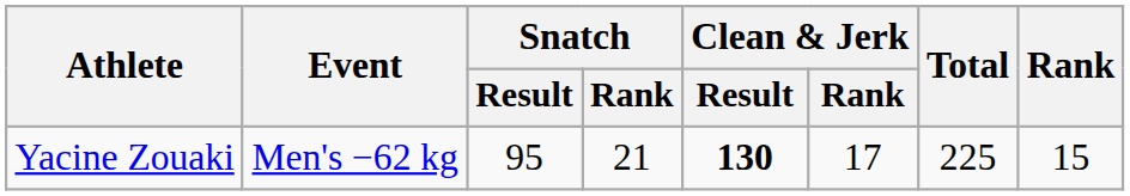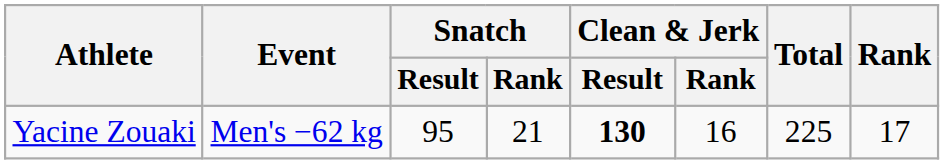 <table class="wikitable" style="font-size:90%">
 <tr>
 <th rowspan="2">Athlete</th>
 <th rowspan="2">Event</th>
 <th colspan="2">Snatch</th>
 <th colspan="2">Clean & Jerk</th>
 <th rowspan="2">Total</th>
 <th rowspan="2">Rank</th>
 </tr>
 <tr style="font-size:95%">
 <th>Result</th>
 <th>Rank</th>
 <th>Result</th>
 <th>Rank</th>
 </tr>
 <tr align=center>
 <td align=left><a href='#'>Yacine Zouaki</a></td>
 <td align=left><a href='#'>Men's −62 kg</a></td>
 <td>95</td>
 <td>21</td>
 <td><strong>130</strong></td>
+<td>16</td>
+<td>225</td>
 <td>17</td>
-<td>225</td>
-<td>15</td>
 </tr>
 </table>
